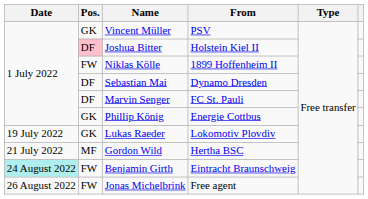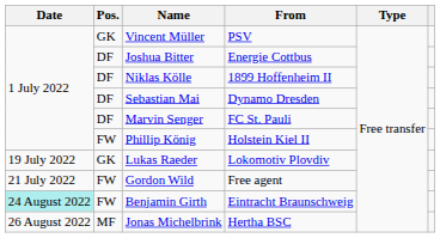 <table class="wikitable">
 <tr>
 <th>Date</th>
 <th>Pos.</th>
 <th>Name</th>
 <th>From</th>
 <th>Type</th>
 <th></th>
 </tr>
 <tr>
 <td rowspan=6>1 July 2022</td>
 <td>GK</td>
 <td> <a href='#'>Vincent Müller</a></td>
 <td> <a href='#'>PSV</a></td>
 <td rowspan=10>Free transfer</td>
 <td></td>
 </tr>
 <tr>
-<td style="background: pink;">DF</td>
+<td>DF</td>
 <td> <a href='#'>Joshua Bitter</a></td>
-<td><a href='#'>Holstein Kiel II</a></td>
+<td><a href='#'>Energie Cottbus</a></td>
 <td></td>
 </tr>
 <tr>
-<td>FW</td>
+<td>DF</td>
 <td> <a href='#'>Niklas Kölle</a></td>
 <td><a href='#'>1899 Hoffenheim II</a></td>
 <td></td>
 </tr>
 <tr>
 <td>DF</td>
 <td> <a href='#'>Sebastian Mai</a></td>
 <td><a href='#'>Dynamo Dresden</a></td>
 <td></td>
 </tr>
 <tr>
 <td>DF</td>
 <td> <a href='#'>Marvin Senger</a></td>
 <td><a href='#'>FC St. Pauli</a></td>
 <td></td>
 </tr>
 <tr>
-<td>GK</td>
+<td>FW</td>
 <td> <a href='#'>Phillip König</a></td>
-<td><a href='#'>Energie Cottbus</a></td>
+<td><a href='#'>Holstein Kiel II</a></td>
 <td></td>
 </tr>
 <tr>
 <td>19 July 2022</td>
 <td>GK</td>
 <td> <a href='#'>Lukas Raeder</a></td>
 <td> <a href='#'>Lokomotiv Plovdiv</a></td>
 <td></td>
 </tr>
 <tr>
 <td>21 July 2022</td>
-<td>MF</td>
+<td>FW</td>
 <td> <a href='#'>Gordon Wild</a></td>
-<td><a href='#'>Hertha BSC</a></td>
+<td>Free agent</td>
 <td></td>
 </tr>
 <tr>
 <td style="background: paleturquoise;">24 August 2022</td>
 <td>FW</td>
 <td> <a href='#'>Benjamin Girth</a></td>
 <td><a href='#'>Eintracht Braunschweig</a></td>
 <td></td>
 </tr>
 <tr>
 <td>26 August 2022</td>
-<td>FW</td>
+<td>MF</td>
 <td> <a href='#'>Jonas Michelbrink</a></td>
-<td>Free agent</td>
+<td><a href='#'>Hertha BSC</a></td>
 <td></td>
 </tr>
 </table>
